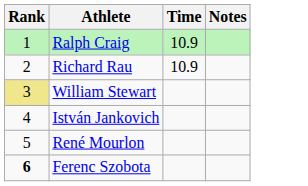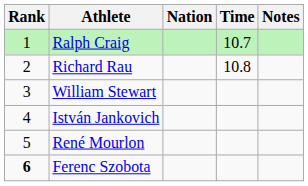 <table class="wikitable sortable" style="text-align:center">
 <tr>
 <th>Rank</th>
 <th>Athlete</th>
+<th>Nation</th>
 <th>Time</th>
 <th>Notes</th>
 </tr>
 <tr style="background:#bbf3bb;">
 <td>1</td>
 <td align=left><a href='#'>Ralph Craig</a></td>
-<td>10.9</td>
+<td align=left></td>
+<td>10.7</td>
 <td></td>
 </tr>
 <tr>
 <td>2</td>
 <td align=left><a href='#'>Richard Rau</a></td>
-<td>10.9</td>
+<td align=left></td>
+<td>10.8</td>
 <td></td>
 </tr>
 <tr>
-<td style="background: khaki;">3</td>
+<td>3</td>
 <td align=left><a href='#'>William Stewart</a></td>
+<td align=left></td>
 <td></td>
 <td></td>
 </tr>
 <tr>
 <td>4</td>
 <td align=left><a href='#'>István Jankovich</a></td>
+<td align=left></td>
 <td></td>
 <td></td>
 </tr>
 <tr>
 <td>5</td>
 <td align=left><a href='#'>René Mourlon</a></td>
+<td align=left></td>
 <td></td>
 <td></td>
 </tr>
 <tr>
 <td><strong>6</strong></td>
 <td align=left><a href='#'>Ferenc Szobota</a></td>
+<td align=left></td>
 <td></td>
 <td></td>
 </tr>
 </table>
